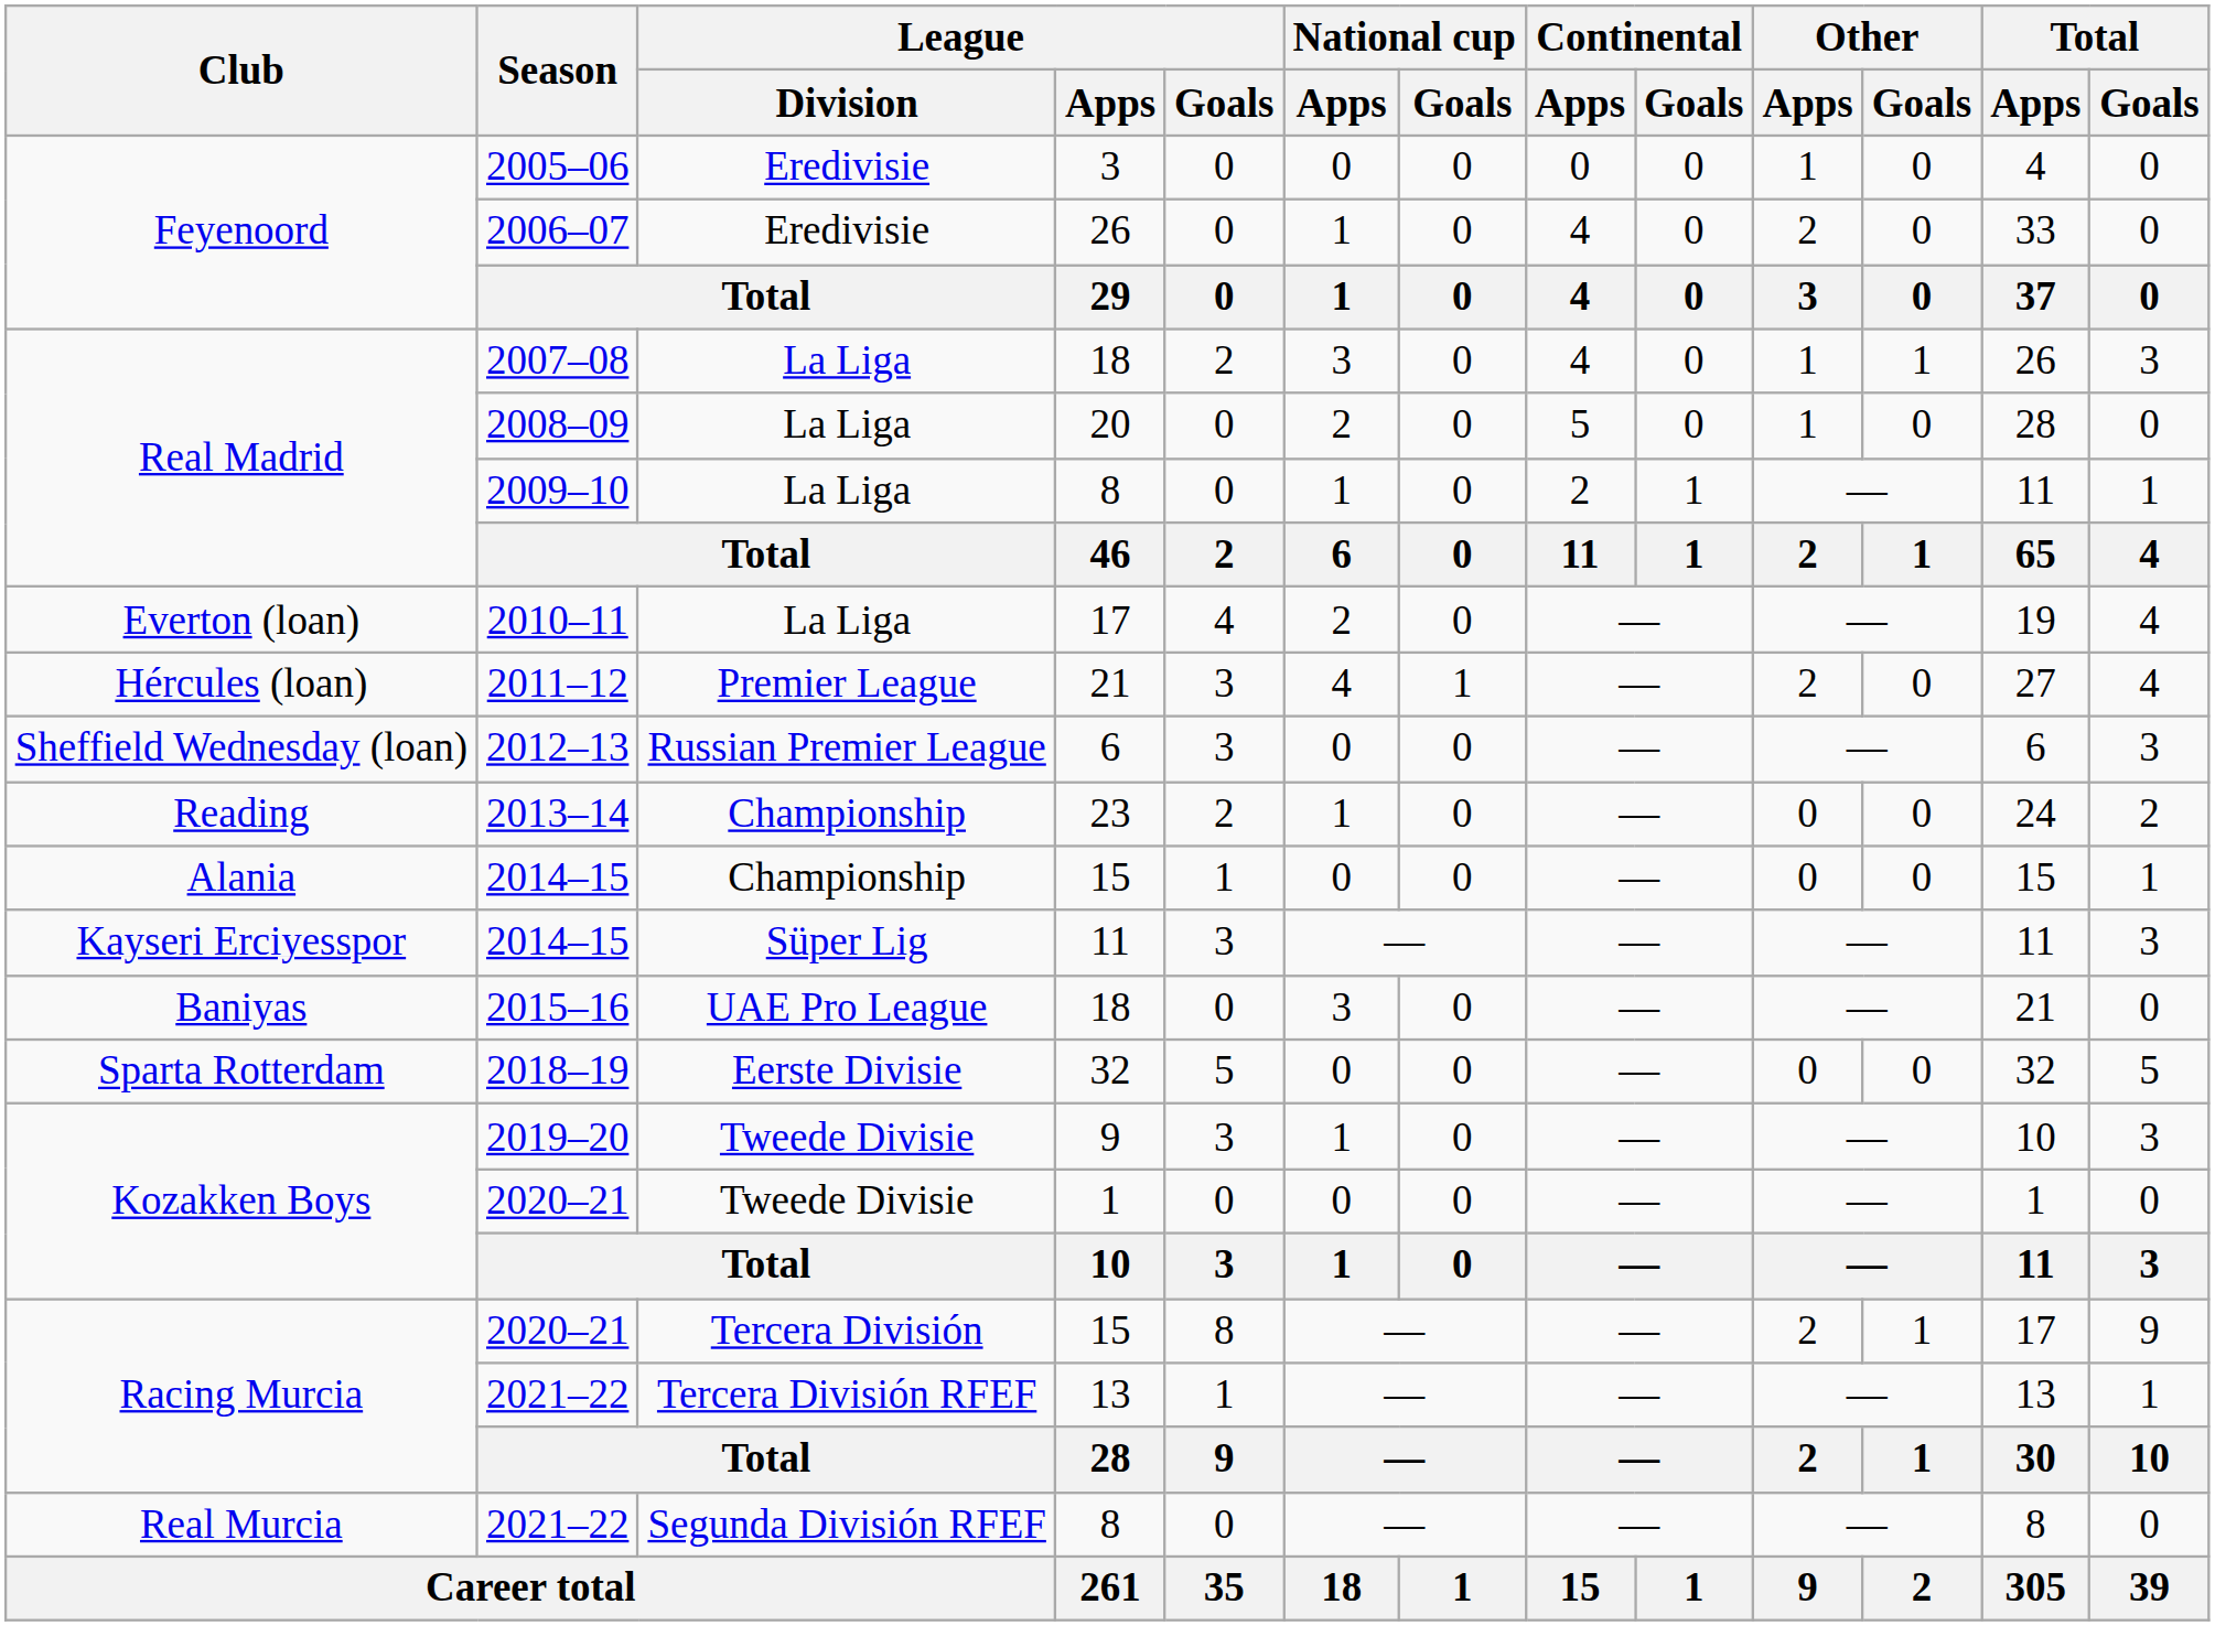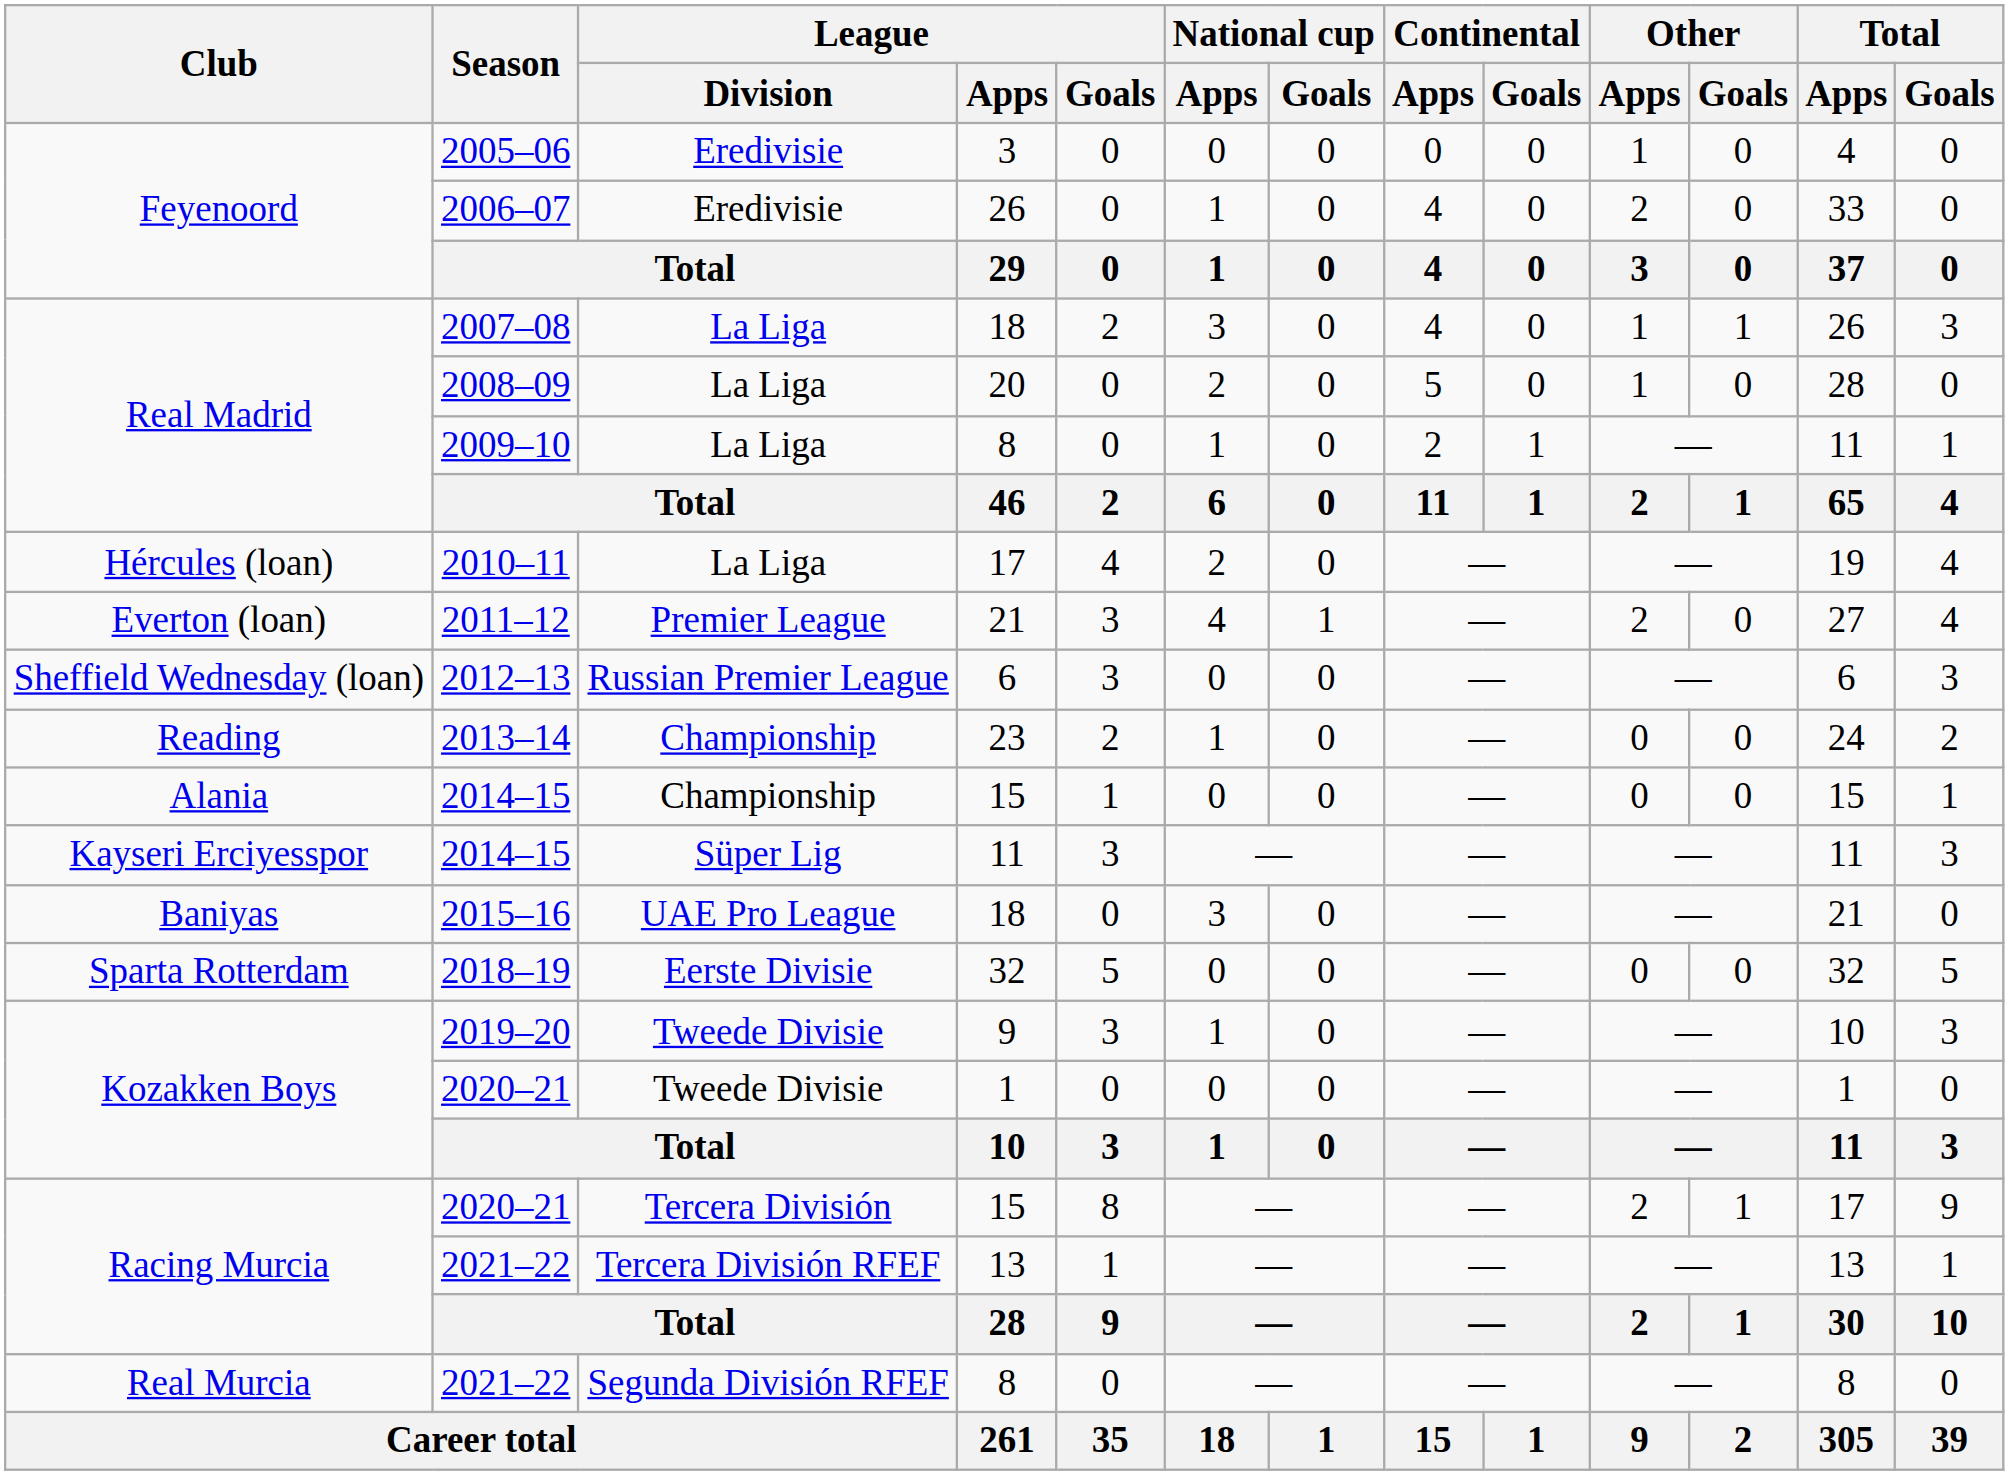 <table class="wikitable" style="text-align:center">
 <tr>
 <th rowspan="2">Club</th>
 <th rowspan="2">Season</th>
 <th colspan="3">League</th>
 <th colspan="2">National cup</th>
 <th colspan="2">Continental</th>
 <th colspan="2">Other</th>
 <th colspan="2">Total</th>
 </tr>
 <tr>
 <th>Division</th>
 <th>Apps</th>
 <th>Goals</th>
 <th>Apps</th>
 <th>Goals</th>
 <th>Apps</th>
 <th>Goals</th>
 <th>Apps</th>
 <th>Goals</th>
 <th>Apps</th>
 <th>Goals</th>
 </tr>
 <tr>
 <td rowspan="3"><a href='#'>Feyenoord</a></td>
 <td><a href='#'>2005–06</a></td>
 <td><a href='#'>Eredivisie</a></td>
 <td>3</td>
 <td>0</td>
 <td>0</td>
 <td>0</td>
 <td>0</td>
 <td>0</td>
 <td>1</td>
 <td>0</td>
 <td>4</td>
 <td>0</td>
 </tr>
 <tr>
 <td><a href='#'>2006–07</a></td>
 <td>Eredivisie</td>
 <td>26</td>
 <td>0</td>
 <td>1</td>
 <td>0</td>
 <td>4</td>
 <td>0</td>
 <td>2</td>
 <td>0</td>
 <td>33</td>
 <td>0</td>
 </tr>
 <tr>
 <th colspan="2">Total</th>
 <th>29</th>
 <th>0</th>
 <th>1</th>
 <th>0</th>
 <th>4</th>
 <th>0</th>
 <th>3</th>
 <th>0</th>
 <th>37</th>
 <th>0</th>
 </tr>
 <tr>
 <td rowspan="4"><a href='#'>Real Madrid</a></td>
 <td><a href='#'>2007–08</a></td>
 <td><a href='#'>La Liga</a></td>
 <td>18</td>
 <td>2</td>
 <td>3</td>
 <td>0</td>
 <td>4</td>
 <td>0</td>
 <td>1</td>
 <td>1</td>
 <td>26</td>
 <td>3</td>
 </tr>
 <tr>
 <td><a href='#'>2008–09</a></td>
 <td>La Liga</td>
 <td>20</td>
 <td>0</td>
 <td>2</td>
 <td>0</td>
 <td>5</td>
 <td>0</td>
 <td>1</td>
 <td>0</td>
 <td>28</td>
 <td>0</td>
 </tr>
 <tr>
 <td><a href='#'>2009–10</a></td>
 <td>La Liga</td>
 <td>8</td>
 <td>0</td>
 <td>1</td>
 <td>0</td>
 <td>2</td>
 <td>1</td>
 <td colspan="2">—</td>
 <td>11</td>
 <td>1</td>
 </tr>
 <tr>
 <th colspan="2">Total</th>
 <th>46</th>
 <th>2</th>
 <th>6</th>
 <th>0</th>
 <th>11</th>
 <th>1</th>
 <th>2</th>
 <th>1</th>
 <th>65</th>
 <th>4</th>
 </tr>
 <tr>
-<td><a href='#'>Everton</a> (loan)</td>
+<td><a href='#'>Hércules</a> (loan)</td>
 <td><a href='#'>2010–11</a></td>
 <td>La Liga</td>
 <td>17</td>
 <td>4</td>
 <td>2</td>
 <td>0</td>
 <td colspan="2">—</td>
 <td colspan="2">—</td>
 <td>19</td>
 <td>4</td>
 </tr>
 <tr>
-<td><a href='#'>Hércules</a> (loan)</td>
+<td><a href='#'>Everton</a> (loan)</td>
 <td><a href='#'>2011–12</a></td>
 <td><a href='#'>Premier League</a></td>
 <td>21</td>
 <td>3</td>
 <td>4</td>
 <td>1</td>
 <td colspan="2">—</td>
 <td>2</td>
 <td>0</td>
 <td>27</td>
 <td>4</td>
 </tr>
 <tr>
 <td><a href='#'>Sheffield Wednesday</a> (loan)</td>
 <td><a href='#'>2012–13</a></td>
 <td><a href='#'>Russian Premier League</a></td>
 <td>6</td>
 <td>3</td>
 <td>0</td>
 <td>0</td>
 <td colspan="2">—</td>
 <td colspan="2">—</td>
 <td>6</td>
 <td>3</td>
 </tr>
 <tr>
 <td><a href='#'>Reading</a></td>
 <td><a href='#'>2013–14</a></td>
 <td><a href='#'>Championship</a></td>
 <td>23</td>
 <td>2</td>
 <td>1</td>
 <td>0</td>
 <td colspan="2">—</td>
 <td>0</td>
 <td>0</td>
 <td>24</td>
 <td>2</td>
 </tr>
 <tr>
 <td><a href='#'>Alania</a></td>
 <td><a href='#'>2014–15</a></td>
 <td>Championship</td>
 <td>15</td>
 <td>1</td>
 <td>0</td>
 <td>0</td>
 <td colspan="2">—</td>
 <td>0</td>
 <td>0</td>
 <td>15</td>
 <td>1</td>
 </tr>
 <tr>
 <td><a href='#'>Kayseri Erciyesspor</a></td>
 <td><a href='#'>2014–15</a></td>
 <td><a href='#'>Süper Lig</a></td>
 <td>11</td>
 <td>3</td>
 <td colspan="2">—</td>
 <td colspan="2">—</td>
 <td colspan="2">—</td>
 <td>11</td>
 <td>3</td>
 </tr>
 <tr>
 <td><a href='#'>Baniyas</a></td>
 <td><a href='#'>2015–16</a></td>
 <td><a href='#'>UAE Pro League</a></td>
 <td>18</td>
 <td>0</td>
 <td>3</td>
 <td>0</td>
 <td colspan="2">—</td>
 <td colspan="2">—</td>
 <td>21</td>
 <td>0</td>
 </tr>
 <tr>
 <td><a href='#'>Sparta Rotterdam</a></td>
 <td><a href='#'>2018–19</a></td>
 <td><a href='#'>Eerste Divisie</a></td>
 <td>32</td>
 <td>5</td>
 <td>0</td>
 <td>0</td>
 <td colspan="2">—</td>
 <td>0</td>
 <td>0</td>
 <td>32</td>
 <td>5</td>
 </tr>
 <tr>
 <td rowspan="3"><a href='#'>Kozakken Boys</a></td>
 <td><a href='#'>2019–20</a></td>
 <td><a href='#'>Tweede Divisie</a></td>
 <td>9</td>
 <td>3</td>
 <td>1</td>
 <td>0</td>
 <td colspan="2">—</td>
 <td colspan="2">—</td>
 <td>10</td>
 <td>3</td>
 </tr>
 <tr>
 <td><a href='#'>2020–21</a></td>
 <td>Tweede Divisie</td>
 <td>1</td>
 <td>0</td>
 <td>0</td>
 <td>0</td>
 <td colspan="2">—</td>
 <td colspan="2">—</td>
 <td>1</td>
 <td>0</td>
 </tr>
 <tr>
 <th colspan="2">Total</th>
 <th>10</th>
 <th>3</th>
 <th>1</th>
 <th>0</th>
 <th colspan="2">—</th>
 <th colspan="2">—</th>
 <th>11</th>
 <th>3</th>
 </tr>
 <tr>
 <td rowspan="3"><a href='#'>Racing Murcia</a></td>
 <td><a href='#'>2020–21</a></td>
 <td><a href='#'>Tercera División</a></td>
 <td>15</td>
 <td>8</td>
 <td colspan="2">—</td>
 <td colspan="2">—</td>
 <td>2</td>
 <td>1</td>
 <td>17</td>
 <td>9</td>
 </tr>
 <tr>
 <td><a href='#'>2021–22</a></td>
 <td><a href='#'>Tercera División RFEF</a></td>
 <td>13</td>
 <td>1</td>
 <td colspan="2">—</td>
 <td colspan="2">—</td>
 <td colspan="2">—</td>
 <td>13</td>
 <td>1</td>
 </tr>
 <tr>
 <th colspan="2">Total</th>
 <th>28</th>
 <th>9</th>
 <th colspan="2">—</th>
 <th colspan="2">—</th>
 <th>2</th>
 <th>1</th>
 <th>30</th>
 <th>10</th>
 </tr>
 <tr>
 <td><a href='#'>Real Murcia</a></td>
 <td><a href='#'>2021–22</a></td>
 <td><a href='#'>Segunda División RFEF</a></td>
 <td>8</td>
 <td>0</td>
 <td colspan="2">—</td>
 <td colspan="2">—</td>
 <td colspan="2">—</td>
 <td>8</td>
 <td>0</td>
 </tr>
 <tr>
 <th colspan="3">Career total</th>
 <th>261</th>
 <th>35</th>
 <th>18</th>
 <th>1</th>
 <th>15</th>
 <th>1</th>
 <th>9</th>
 <th>2</th>
 <th>305</th>
 <th>39</th>
 </tr>
 </table>
